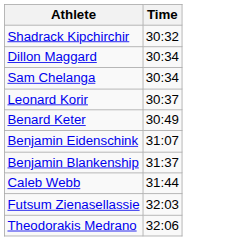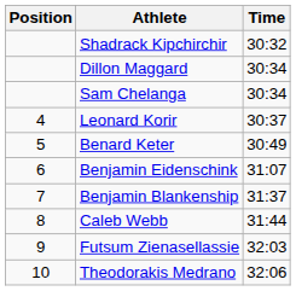 <table class="wikitable sortable">
 <tr>
+<th>Position</th>
 <th>Athlete</th>
 <th>Time</th>
 </tr>
 <tr>
+<td align=center></td>
 <td><a href='#'>Shadrack Kipchirchir</a></td>
 <td>30:32</td>
 </tr>
 <tr>
+<td align=center></td>
 <td><a href='#'>Dillon Maggard</a></td>
 <td>30:34</td>
 </tr>
 <tr>
+<td align=center></td>
 <td><a href='#'>Sam Chelanga</a></td>
 <td>30:34</td>
 </tr>
 <tr>
+<td align=center>4</td>
 <td><a href='#'>Leonard Korir</a></td>
 <td>30:37</td>
 </tr>
 <tr>
+<td align=center>5</td>
 <td><a href='#'>Benard Keter</a></td>
 <td>30:49</td>
 </tr>
 <tr>
+<td align=center>6</td>
 <td><a href='#'>Benjamin Eidenschink</a></td>
 <td>31:07</td>
 </tr>
 <tr>
+<td align=center>7</td>
 <td><a href='#'>Benjamin Blankenship</a></td>
 <td>31:37</td>
 </tr>
 <tr>
+<td align=center>8</td>
 <td><a href='#'>Caleb Webb</a></td>
 <td>31:44</td>
 </tr>
 <tr>
+<td align=center>9</td>
 <td><a href='#'>Futsum Zienasellassie</a></td>
 <td>32:03</td>
 </tr>
 <tr>
+<td align=center>10</td>
 <td><a href='#'>Theodorakis Medrano</a></td>
 <td>32:06</td>
 </tr>
 </table>
